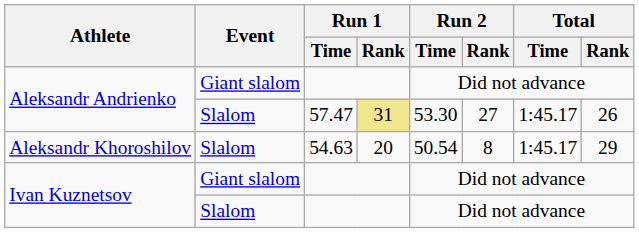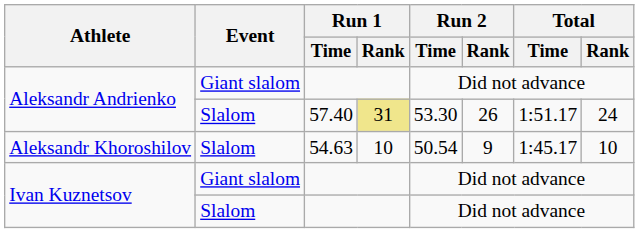 <table class=wikitable style="text-align:center; font-size:90%">
 <tr>
 <th rowspan=2>Athlete</th>
 <th rowspan=2>Event</th>
 <th colspan=2>Run 1</th>
 <th colspan=2>Run 2</th>
 <th colspan=2>Total</th>
 </tr>
 <tr style="font-size:95%">
 <th>Time</th>
 <th>Rank</th>
 <th>Time</th>
 <th>Rank</th>
 <th>Time</th>
 <th>Rank</th>
 </tr>
 <tr>
 <td rowspan=2 align=left><a href='#'>Aleksandr Andrienko</a></td>
 <td align=left><a href='#'>Giant slalom</a></td>
 <td colspan=2></td>
 <td colspan=4>Did not advance</td>
 </tr>
 <tr>
 <td align=left><a href='#'>Slalom</a></td>
-<td>57.47</td>
+<td>57.40</td>
 <td style="background: khaki;">31</td>
 <td>53.30</td>
-<td>27</td>
-<td>1:45.17</td>
 <td>26</td>
+<td>1:51.17</td>
+<td>24</td>
 </tr>
 <tr>
 <td align=left><a href='#'>Aleksandr Khoroshilov</a></td>
 <td align=left><a href='#'>Slalom</a></td>
 <td>54.63</td>
-<td>20</td>
+<td>10</td>
 <td>50.54</td>
-<td>8</td>
+<td>9</td>
 <td>1:45.17</td>
-<td>29</td>
+<td>10</td>
 </tr>
 <tr>
 <td rowspan=2 align=left><a href='#'>Ivan Kuznetsov</a></td>
 <td align=left><a href='#'>Giant slalom</a></td>
 <td colspan=2></td>
 <td colspan=4>Did not advance</td>
 </tr>
 <tr>
 <td align=left><a href='#'>Slalom</a></td>
 <td colspan=2></td>
 <td colspan=4>Did not advance</td>
 </tr>
 </table>
